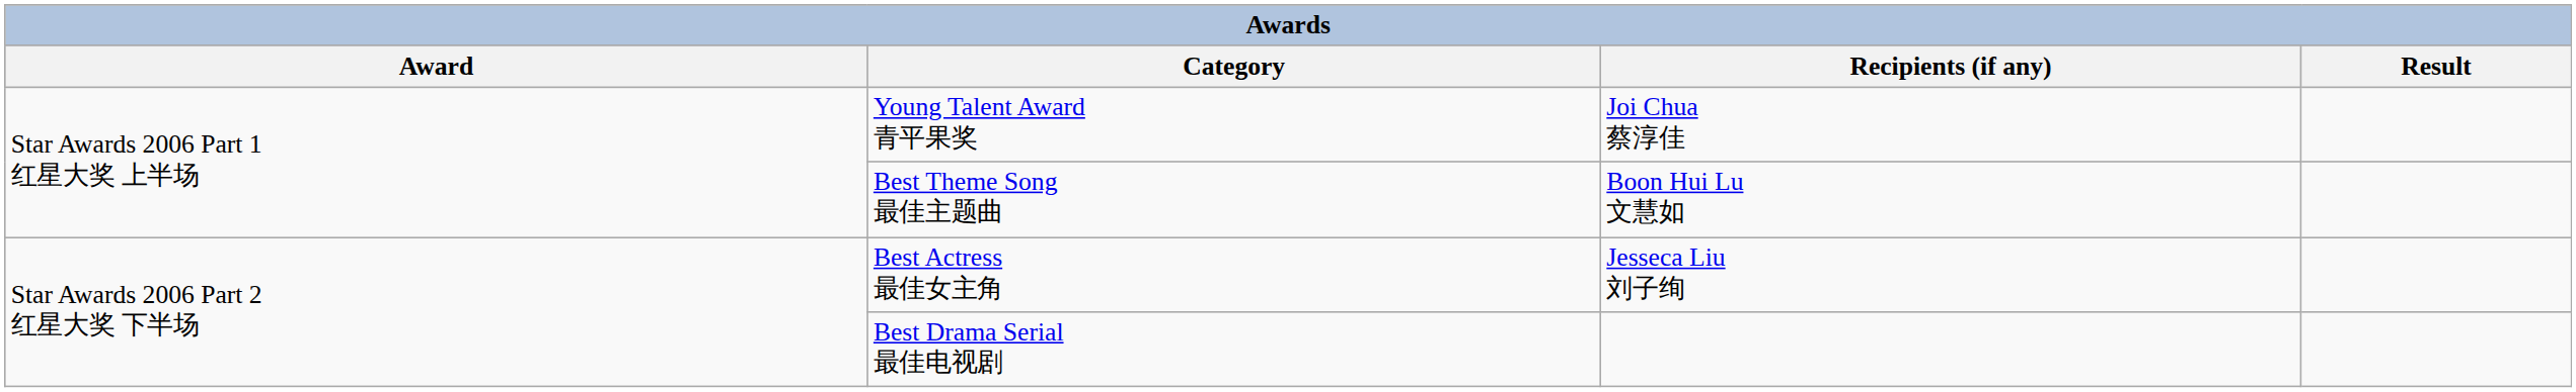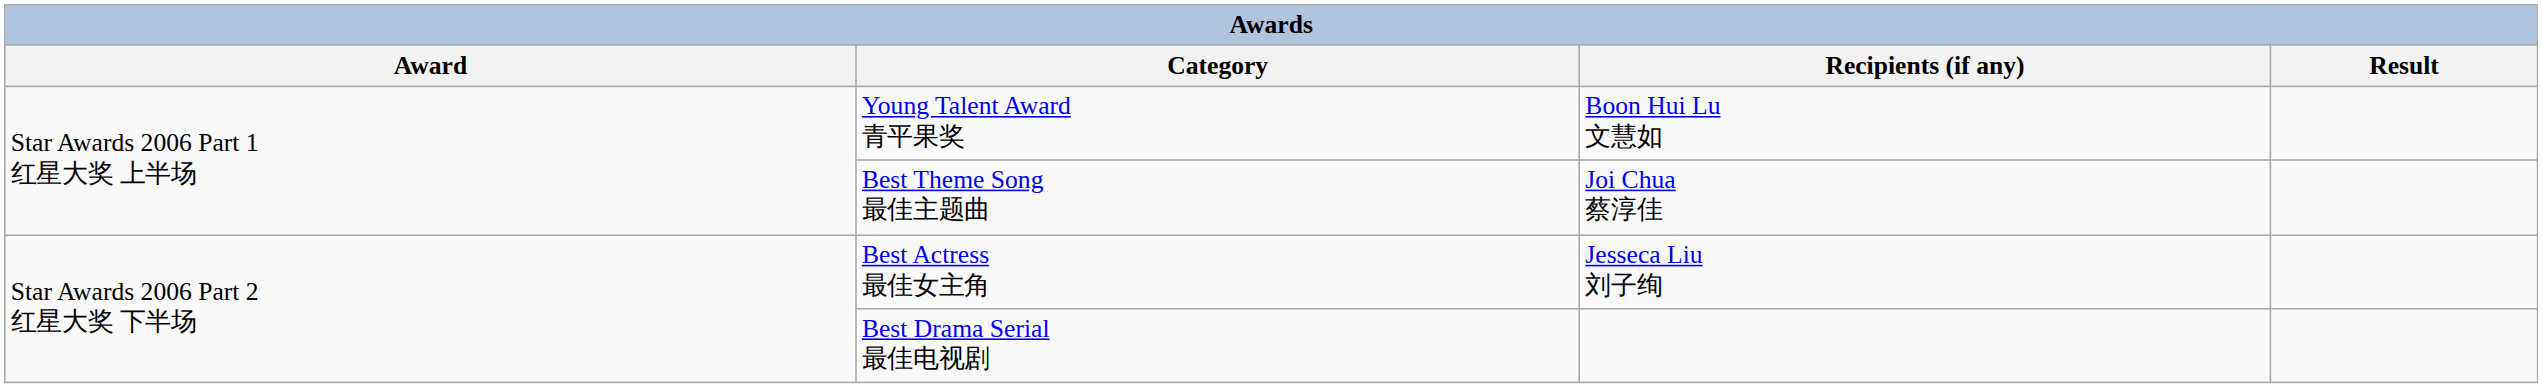 <table class="wikitable sortable" style="width:100%;">
 <tr style="background:#ccc; text-align:center;">
 <th colspan="4" style="background: LightSteelBlue;">Awards</th>
 </tr>
 <tr style="background:#ccc; text-align:center;">
 <th>Award</th>
 <th>Category</th>
 <th>Recipients (if any)</th>
 <th>Result</th>
 </tr>
 <tr>
 <td rowspan ="2">Star Awards 2006 Part 1<br> 红星大奖 上半场</td>
 <td><a href='#'>Young Talent Award</a> <br> 青平果奖</td>
-<td><a href='#'>Joi Chua</a> <br> 蔡淳佳</td>
+<td><a href='#'>Boon Hui Lu</a> <br> 文慧如</td>
 <td></td>
 </tr>
 <tr>
 <td><a href='#'>Best Theme Song</a> <br> 最佳主题曲</td>
-<td><a href='#'>Boon Hui Lu</a> <br> 文慧如</td>
+<td><a href='#'>Joi Chua</a> <br> 蔡淳佳</td>
 <td></td>
 </tr>
 <tr>
 <td rowspan ="2">Star Awards 2006 Part 2<br> 红星大奖 下半场</td>
 <td><a href='#'>Best Actress</a> <br>  最佳女主角</td>
 <td><a href='#'>Jesseca Liu</a> <br> 刘子绚</td>
 <td></td>
 </tr>
 <tr>
 <td><a href='#'>Best Drama Serial</a> <br> 最佳电视剧</td>
 <td></td>
 <td></td>
 </tr>
 </table>
